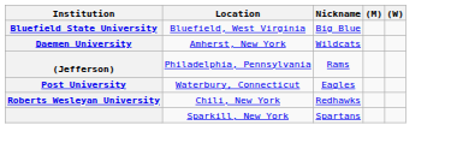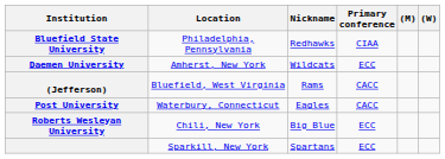 <table class="sortable wikitable" style="text-align:center">
 <tr>
 <th>Institution</th>
 <th>Location</th>
 <th>Nickname</th>
+<th>Primary<br>conference</th>
 <th class="unsortable">(M)</th>
 <th class="unsortable">(W)</th>
 </tr>
 <tr>
 <th><a href='#'>Bluefield State University</a></th>
-<td><a href='#'>Bluefield, West Virginia</a></td>
-<td><a href='#'>Big Blue</a></td>
+<td><a href='#'>Philadelphia, Pennsylvania</a></td>
+<td><a href='#'>Redhawks</a></td>
+<td><a href='#'>CIAA</a></td>
 <td></td>
 <td></td>
 </tr>
 <tr>
 <th><a href='#'>Daemen University</a></th>
 <td><a href='#'>Amherst, New York</a></td>
 <td><a href='#'>Wildcats</a></td>
+<td><a href='#'>ECC</a></td>
 <td></td>
 <td></td>
 </tr>
 <tr>
 <th><br>(Jefferson)</th>
-<td><a href='#'>Philadelphia, Pennsylvania</a></td>
+<td><a href='#'>Bluefield, West Virginia</a></td>
 <td><a href='#'>Rams</a></td>
+<td><a href='#'>CACC</a></td>
 <td></td>
 <td></td>
 </tr>
 <tr>
 <th><a href='#'>Post University</a></th>
 <td><a href='#'>Waterbury, Connecticut</a></td>
 <td><a href='#'>Eagles</a></td>
+<td><a href='#'>CACC</a></td>
 <td></td>
 <td></td>
 </tr>
 <tr>
 <th><a href='#'>Roberts Wesleyan University</a></th>
 <td><a href='#'>Chili, New York</a></td>
-<td><a href='#'>Redhawks</a></td>
+<td><a href='#'>Big Blue</a></td>
+<td><a href='#'>ECC</a></td>
 <td></td>
 <td></td>
 </tr>
 <tr>
 <th></th>
 <td><a href='#'>Sparkill, New York</a></td>
 <td><a href='#'>Spartans</a></td>
+<td><a href='#'>ECC</a></td>
 <td></td>
 <td></td>
 </tr>
 </table>
